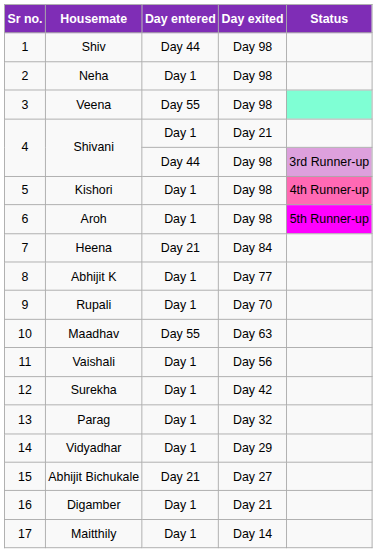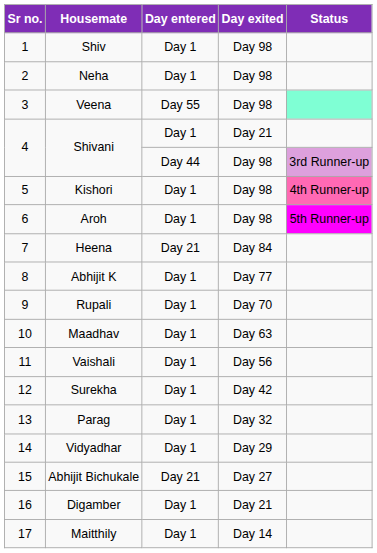 <table class="wikitable sortable" style=" text-align:center; font-size:85%;  line-height:25px; width:auto;">
 <tr>
 <th scope="col" style="background: #7F2DB6;color:white">Sr no.</th>
 <th scope="col" style="background: #7F2DB6;color:white">Housemate</th>
 <th scope="col" style="background:#7F2DB6;color: white">Day entered</th>
 <th scope="col" style="background: #7F2DB6;color:white">Day exited</th>
 <th scope="col" style="background: #7F2DB6;color:white">Status</th>
 </tr>
 <tr>
 <td>1</td>
 <td>Shiv</td>
-<td>Day 44</td>
+<td>Day 1</td>
 <td>Day 98</td>
 <td></td>
 </tr>
 <tr>
 <td>2</td>
 <td>Neha</td>
 <td>Day 1</td>
 <td>Day 98</td>
 <td></td>
 </tr>
 <tr>
 <td>3</td>
 <td>Veena</td>
 <td>Day 55</td>
 <td>Day 98</td>
 <td style="background:#7FFFD4;"></td>
 </tr>
 <tr>
 <td rowspan="2">4</td>
 <td rowspan="2">Shivani</td>
 <td>Day 1</td>
 <td>Day 21</td>
 <td></td>
 </tr>
 <tr>
 <td>Day 44</td>
 <td>Day 98</td>
 <td style="background:#DDA0DD;">3rd Runner-up</td>
 </tr>
 <tr>
 <td>5</td>
 <td>Kishori</td>
 <td>Day 1</td>
 <td>Day 98</td>
 <td style="background:#FF69B4;">4th Runner-up</td>
 </tr>
 <tr>
 <td>6</td>
 <td>Aroh</td>
 <td>Day 1</td>
 <td>Day 98</td>
 <td style="background:#FF00FF;">5th Runner-up</td>
 </tr>
 <tr>
 <td>7</td>
 <td>Heena</td>
 <td>Day 21</td>
 <td>Day 84</td>
 <td></td>
 </tr>
 <tr>
 <td>8</td>
 <td>Abhijit K</td>
 <td>Day 1</td>
 <td>Day 77</td>
 <td></td>
 </tr>
 <tr>
 <td>9</td>
 <td>Rupali</td>
 <td>Day 1</td>
 <td>Day 70</td>
 <td></td>
 </tr>
 <tr>
 <td>10</td>
 <td>Maadhav</td>
-<td>Day 55</td>
+<td>Day 1</td>
 <td>Day 63</td>
 <td></td>
 </tr>
 <tr>
 <td>11</td>
 <td>Vaishali</td>
 <td>Day 1</td>
 <td>Day 56</td>
 <td></td>
 </tr>
 <tr>
 <td>12</td>
 <td>Surekha</td>
 <td>Day 1</td>
 <td>Day 42</td>
 <td></td>
 </tr>
 <tr>
 <td>13</td>
 <td>Parag</td>
 <td>Day 1</td>
 <td>Day 32</td>
 <td></td>
 </tr>
 <tr>
 <td>14</td>
 <td>Vidyadhar</td>
 <td>Day 1</td>
 <td>Day 29</td>
 <td></td>
 </tr>
 <tr>
 <td>15</td>
 <td>Abhijit Bichukale</td>
 <td>Day 21</td>
 <td>Day 27</td>
 <td></td>
 </tr>
 <tr>
 <td>16</td>
 <td>Digamber</td>
 <td>Day 1</td>
 <td>Day 21</td>
 <td></td>
 </tr>
 <tr>
 <td>17</td>
 <td>Maitthily</td>
 <td>Day 1</td>
 <td>Day 14</td>
 <td></td>
 </tr>
 </table>
